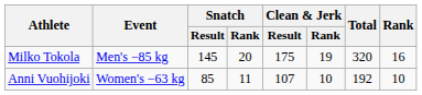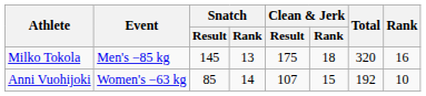 <table class="wikitable" style="font-size:90%">
 <tr>
 <th rowspan="2">Athlete</th>
 <th rowspan="2">Event</th>
 <th colspan="2">Snatch</th>
 <th colspan="2">Clean & Jerk</th>
 <th rowspan="2">Total</th>
 <th rowspan="2">Rank</th>
 </tr>
 <tr style="font-size:95%">
 <th>Result</th>
 <th>Rank</th>
 <th>Result</th>
 <th>Rank</th>
 </tr>
 <tr align=center>
 <td align=left><a href='#'>Milko Tokola</a></td>
 <td align=left><a href='#'>Men's −85 kg</a></td>
 <td>145</td>
-<td>20</td>
+<td>13</td>
 <td>175</td>
-<td>19</td>
+<td>18</td>
 <td>320</td>
 <td>16</td>
 </tr>
 <tr align=center>
 <td align=left><a href='#'>Anni Vuohijoki</a></td>
 <td align=left><a href='#'>Women's −63 kg</a></td>
 <td>85</td>
-<td>11</td>
+<td>14</td>
 <td>107</td>
-<td>10</td>
+<td>15</td>
 <td>192</td>
 <td>10</td>
 </tr>
 </table>
